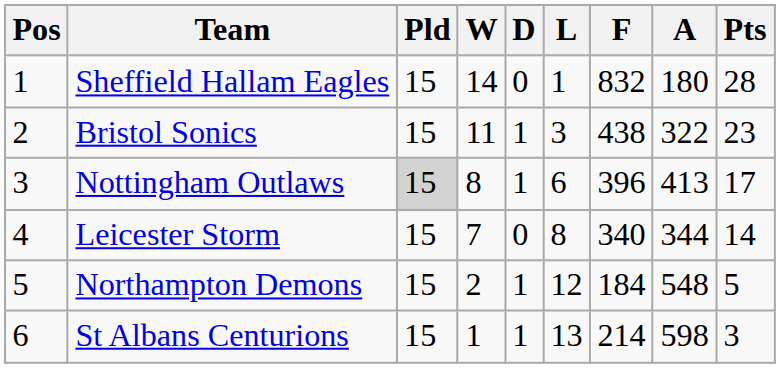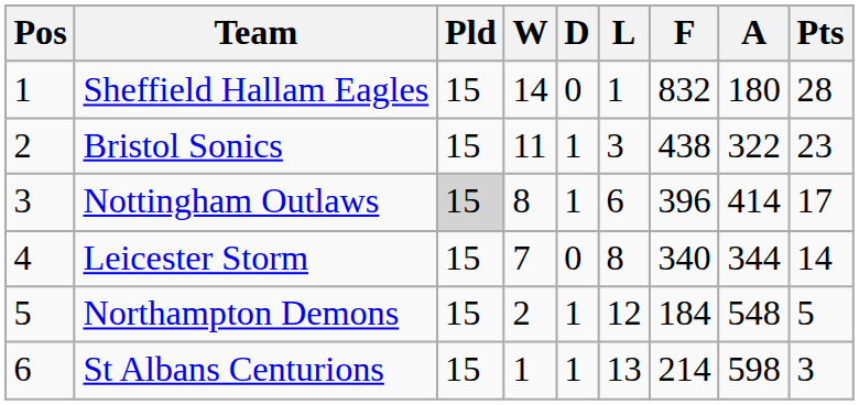 <table class="wikitable">
 <tr>
 <th>Pos</th>
 <th>Team</th>
 <th>Pld</th>
 <th>W</th>
 <th>D</th>
 <th>L</th>
 <th>F</th>
 <th>A</th>
 <th>Pts</th>
 </tr>
 <tr>
 <td>1</td>
 <td><a href='#'>Sheffield Hallam Eagles</a></td>
 <td>15</td>
 <td>14</td>
 <td>0</td>
 <td>1</td>
 <td>832</td>
 <td>180</td>
 <td>28</td>
 </tr>
 <tr>
 <td>2</td>
 <td><a href='#'>Bristol Sonics</a></td>
 <td>15</td>
 <td>11</td>
 <td>1</td>
 <td>3</td>
 <td>438</td>
 <td>322</td>
 <td>23</td>
 </tr>
 <tr>
 <td>3</td>
 <td><a href='#'>Nottingham Outlaws</a></td>
 <td style="background: lightgrey;">15</td>
 <td>8</td>
 <td>1</td>
 <td>6</td>
 <td>396</td>
-<td>413</td>
+<td>414</td>
 <td>17</td>
 </tr>
 <tr>
 <td>4</td>
 <td><a href='#'>Leicester Storm</a></td>
 <td>15</td>
 <td>7</td>
 <td>0</td>
 <td>8</td>
 <td>340</td>
 <td>344</td>
 <td>14</td>
 </tr>
 <tr>
 <td>5</td>
 <td><a href='#'>Northampton Demons</a></td>
 <td>15</td>
 <td>2</td>
 <td>1</td>
 <td>12</td>
 <td>184</td>
 <td>548</td>
 <td>5</td>
 </tr>
 <tr>
 <td>6</td>
 <td><a href='#'>St Albans Centurions</a></td>
 <td>15</td>
 <td>1</td>
 <td>1</td>
 <td>13</td>
 <td>214</td>
 <td>598</td>
 <td>3</td>
 </tr>
 </table>
